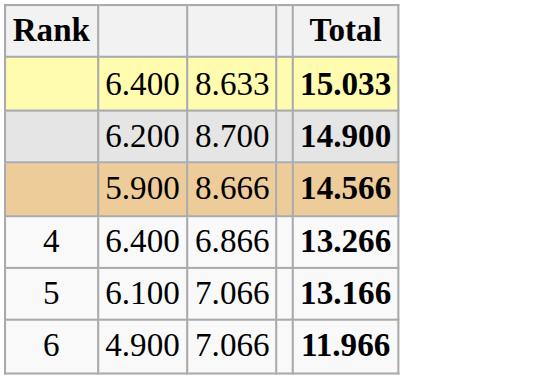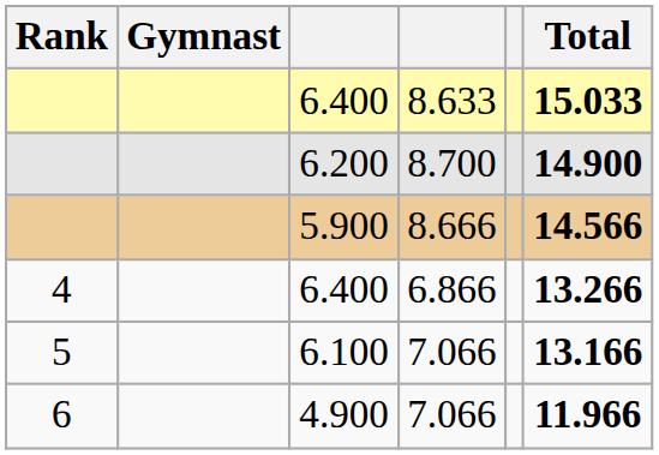 <table style="text-align:center;" class="wikitable sortable">
 <tr>
 <th>Rank</th>
+<th>Gymnast</th>
 <th><small></small></th>
 <th><small></small></th>
 <th><small></small></th>
 <th>Total</th>
 </tr>
 <tr style="background:#fffcaf;">
 <td></td>
+<td align=left></td>
 <td>6.400</td>
 <td>8.633</td>
 <td></td>
 <td><strong>15.033</strong></td>
 </tr>
 <tr style="background:#e5e5e5;">
 <td></td>
+<td align=left></td>
 <td>6.200</td>
 <td>8.700</td>
 <td></td>
 <td><strong>14.900</strong></td>
 </tr>
 <tr style="background:#ec9;">
 <td></td>
+<td align=left></td>
 <td>5.900</td>
 <td>8.666</td>
 <td></td>
 <td><strong>14.566</strong></td>
 </tr>
 <tr>
 <td>4</td>
+<td align=left></td>
 <td>6.400</td>
 <td>6.866</td>
 <td></td>
 <td><strong>13.266</strong></td>
 </tr>
 <tr>
 <td>5</td>
+<td align=left></td>
 <td>6.100</td>
 <td>7.066</td>
 <td></td>
 <td><strong>13.166</strong></td>
 </tr>
 <tr>
 <td>6</td>
+<td align=left></td>
 <td>4.900</td>
 <td>7.066</td>
 <td></td>
 <td><strong>11.966</strong></td>
 </tr>
 </table>
